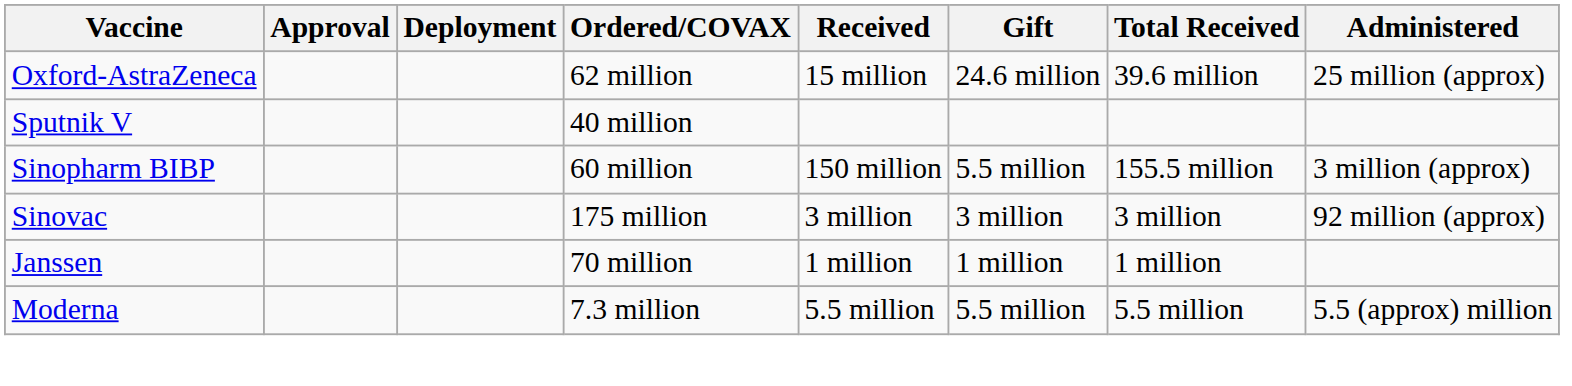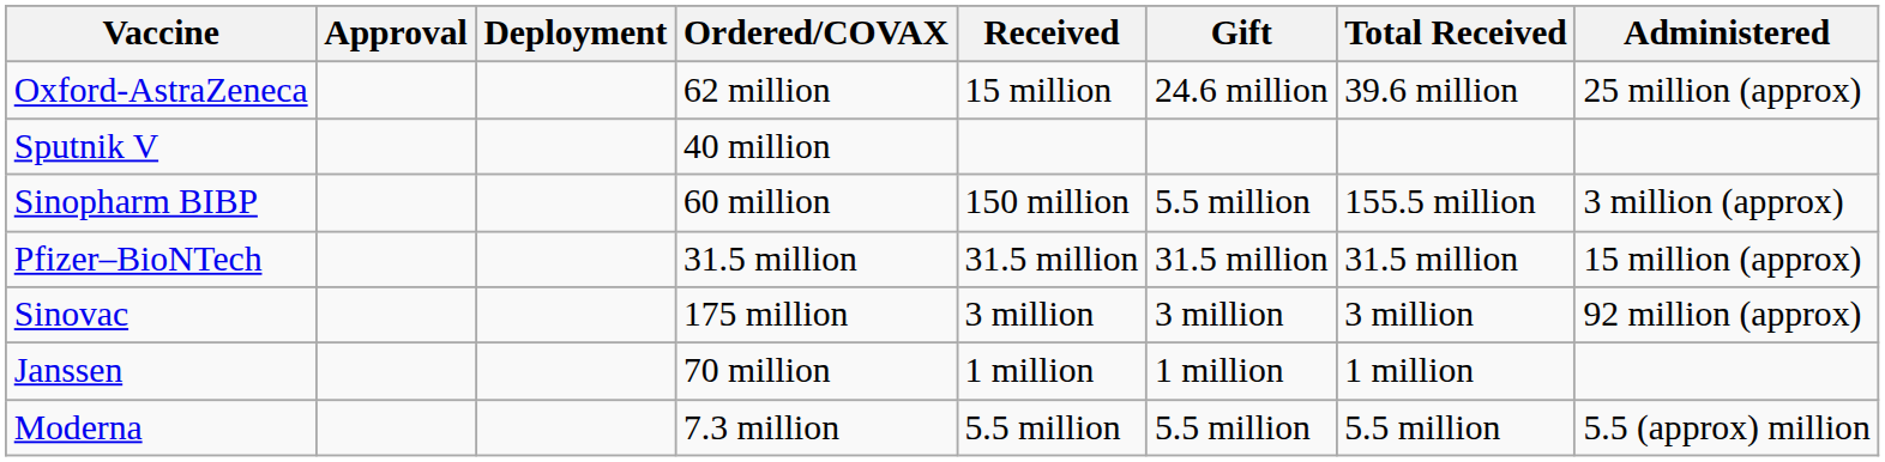 <table class="wikitable">
 <tr>
 <th>Vaccine</th>
 <th>Approval</th>
 <th>Deployment</th>
 <th>Ordered/COVAX</th>
 <th>Received</th>
 <th>Gift</th>
 <th>Total Received</th>
 <th>Administered</th>
 </tr>
 <tr>
 <td><a href='#'>Oxford-AstraZeneca</a></td>
 <td></td>
 <td></td>
 <td>62 million</td>
 <td>15 million</td>
 <td>24.6 million</td>
 <td>39.6 million</td>
 <td>25 million (approx)</td>
 </tr>
 <tr>
 <td><a href='#'>Sputnik V</a></td>
 <td></td>
 <td></td>
 <td>40 million</td>
 <td></td>
 <td></td>
 <td></td>
 <td></td>
 </tr>
 <tr>
 <td><a href='#'>Sinopharm BIBP</a></td>
 <td></td>
 <td></td>
 <td>60 million</td>
 <td>150 million</td>
 <td>5.5 million</td>
 <td>155.5 million</td>
 <td>3 million (approx)</td>
 </tr>
 <tr>
+<td><a href='#'>Pfizer–BioNTech</a></td>
+<td></td>
+<td></td>
+<td>31.5 million</td>
+<td>31.5 million</td>
+<td>31.5 million</td>
+<td>31.5 million</td>
+<td>15 million (approx) </td>
+</tr>
+<tr>
 <td><a href='#'>Sinovac</a></td>
 <td></td>
 <td></td>
 <td>175 million</td>
 <td>3 million</td>
 <td>3 million</td>
 <td>3 million</td>
 <td>92 million (approx) </td>
 </tr>
 <tr>
 <td><a href='#'>Janssen</a></td>
 <td></td>
 <td></td>
 <td>70 million</td>
 <td>1 million</td>
 <td>1 million</td>
 <td>1 million</td>
 <td></td>
 </tr>
 <tr>
 <td><a href='#'>Moderna</a></td>
 <td></td>
 <td></td>
 <td>7.3 million</td>
 <td>5.5 million</td>
 <td>5.5 million</td>
 <td>5.5 million</td>
 <td>5.5 (approx) million </td>
 </tr>
 </table>
